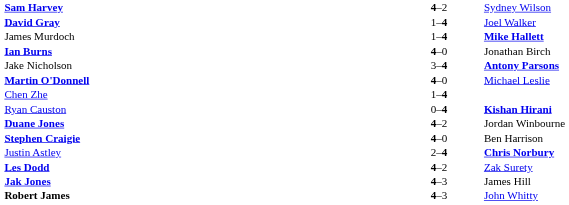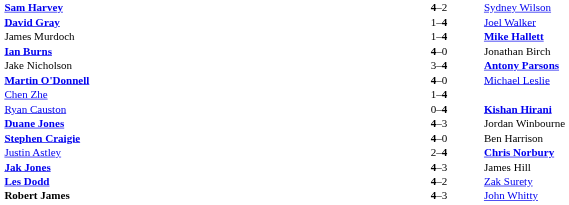 <table width="100%" cellspacing="1">
 <tr>
 <th width=45%></th>
 <th width=10%></th>
 <th width=45%></th>
 </tr>
 <tr>
 <td> <strong><a href='#'>Sam Harvey</a></strong></td>
 <td align="center"><strong>4</strong>–2</td>
 <td> <a href='#'>Sydney Wilson</a></td>
 </tr>
 <tr>
 <td> <strong><a href='#'>David Gray</a></strong></td>
 <td align="center">1–<strong>4</strong></td>
 <td> <a href='#'>Joel Walker</a></td>
 </tr>
 <tr>
 <td> James Murdoch</td>
 <td align="center">1–<strong>4</strong></td>
 <td> <strong><a href='#'>Mike Hallett</a></strong></td>
 </tr>
 <tr>
 <td> <strong><a href='#'>Ian Burns</a></strong></td>
 <td align="center"><strong>4</strong>–0</td>
 <td> Jonathan Birch</td>
 </tr>
 <tr>
 <td> Jake Nicholson</td>
 <td align="center">3–<strong>4</strong></td>
 <td> <strong><a href='#'>Antony Parsons</a></strong></td>
 </tr>
 <tr>
 <td> <strong><a href='#'>Martin O'Donnell</a></strong></td>
 <td align="center"><strong>4</strong>–0</td>
 <td> <a href='#'>Michael Leslie</a></td>
 </tr>
 <tr>
 <td> <a href='#'>Chen Zhe</a></td>
 <td align="center">1–<strong>4</strong></td>
 <td></td>
 </tr>
 <tr>
 <td> <a href='#'>Ryan Causton</a></td>
 <td align="center">0–<strong>4</strong></td>
 <td> <strong><a href='#'>Kishan Hirani</a></strong></td>
 </tr>
 <tr>
 <td> <strong><a href='#'>Duane Jones</a></strong></td>
-<td align="center"><strong>4</strong>–2</td>
+<td align="center"><strong>4</strong>–3</td>
 <td> Jordan Winbourne</td>
 </tr>
 <tr>
 <td> <strong><a href='#'>Stephen Craigie</a></strong></td>
 <td align="center"><strong>4</strong>–0</td>
 <td> Ben Harrison</td>
 </tr>
 <tr>
 <td> <a href='#'>Justin Astley</a></td>
 <td align="center">2–<strong>4</strong></td>
 <td> <strong><a href='#'>Chris Norbury</a></strong></td>
 </tr>
 <tr>
+<td> <strong><a href='#'>Jak Jones</a></strong></td>
+<td align="center"><strong>4</strong>–3</td>
+<td> James Hill</td>
+</tr>
+<tr>
 <td> <strong><a href='#'>Les Dodd</a></strong></td>
 <td align="center"><strong>4</strong>–2</td>
 <td> <a href='#'>Zak Surety</a></td>
-</tr>
-<tr>
-<td> <strong><a href='#'>Jak Jones</a></strong></td>
-<td align="center"><strong>4</strong>–3</td>
-<td> James Hill</td>
 </tr>
 <tr>
 <td> <strong>Robert James</strong></td>
 <td align="center"><strong>4</strong>–3</td>
 <td> <a href='#'>John Whitty</a></td>
 </tr>
 </table>
